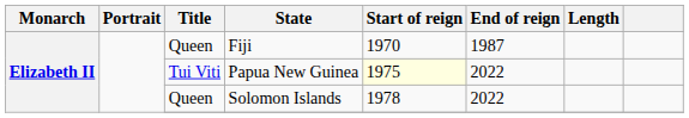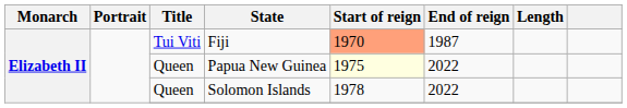 <table class="wikitable sortable">
 <tr>
 <th>Monarch</th>
 <th>Portrait</th>
 <th>Title</th>
 <th>State</th>
 <th>Start of reign</th>
 <th>End of reign</th>
 <th>Length</th>
 <th class="unsortable" width=50px></th>
 </tr>
 <tr>
 <th rowspan="9"><a href='#'>Elizabeth II</a></th>
 <td rowspan="9"></td>
-<td>Queen</td>
+<td><a href='#'>Tui Viti</a></td>
 <td>Fiji</td>
-<td>1970</td>
+<td style="background: lightsalmon;">1970</td>
 <td>1987</td>
 <td></td>
 <td></td>
 </tr>
 <tr>
-<td><a href='#'>Tui Viti</a></td>
+<td>Queen</td>
 <td>Papua New Guinea</td>
 <td style="background: lightyellow;">1975</td>
 <td>2022</td>
 <td></td>
 <td></td>
 </tr>
 <tr>
 <td>Queen</td>
 <td>Solomon Islands</td>
 <td>1978</td>
 <td>2022</td>
 <td></td>
 <td></td>
 </tr>
 <tr>
 </tr>
 </table>
